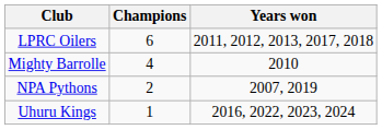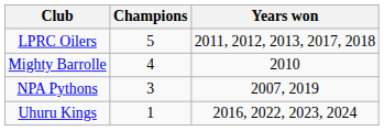 <table class="wikitable" style="text-align:center;">
 <tr>
 <th>Club</th>
 <th>Champions</th>
 <th>Years won</th>
 </tr>
 <tr>
 <td><a href='#'>LPRC Oilers</a></td>
-<td>6</td>
+<td>5</td>
 <td>2011, 2012, 2013, 2017, 2018</td>
 </tr>
 <tr>
 <td><a href='#'>Mighty Barrolle</a></td>
 <td>4</td>
 <td>2010</td>
 </tr>
 <tr>
 <td><a href='#'>NPA Pythons</a></td>
-<td>2</td>
+<td>3</td>
 <td>2007, 2019</td>
 </tr>
 <tr>
 <td><a href='#'>Uhuru Kings</a></td>
 <td>1</td>
 <td>2016, 2022, 2023, 2024</td>
 </tr>
 </table>
